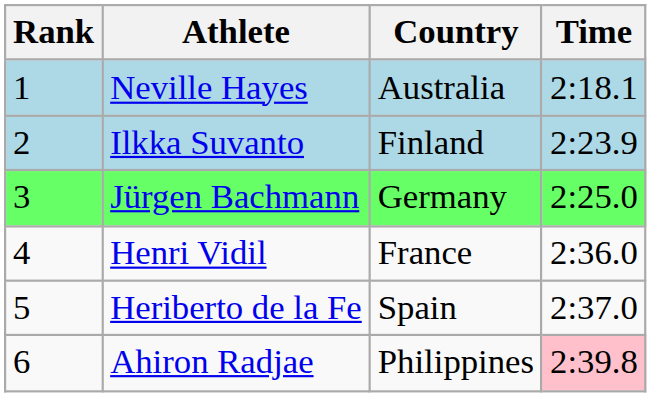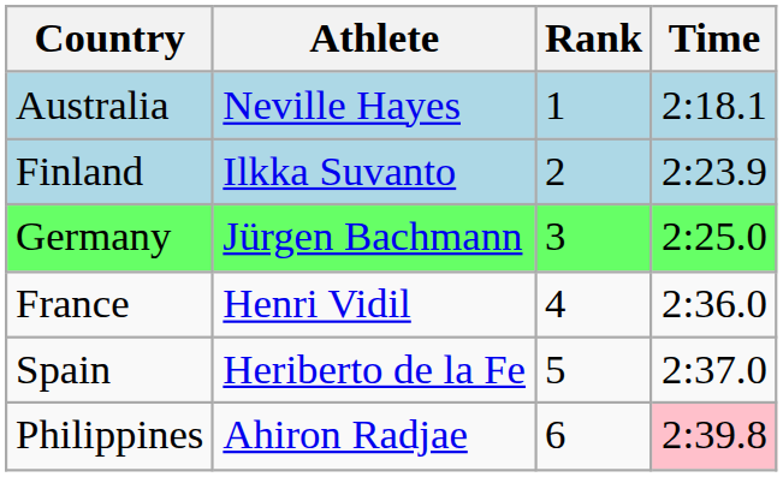 <table class="wikitable">
 <tr>
+<th>Country</th>
+<th>Athlete</th>
 <th>Rank</th>
-<th>Athlete</th>
-<th>Country</th>
 <th>Time</th>
 </tr>
 <tr bgcolor=lightblue>
+<td>Australia</td>
+<td><a href='#'>Neville Hayes</a></td>
 <td>1</td>
-<td><a href='#'>Neville Hayes</a></td>
-<td>Australia</td>
 <td>2:18.1</td>
 </tr>
 <tr bgcolor=lightblue>
+<td>Finland</td>
+<td><a href='#'>Ilkka Suvanto</a></td>
 <td>2</td>
-<td><a href='#'>Ilkka Suvanto</a></td>
-<td>Finland</td>
 <td>2:23.9</td>
 </tr>
 <tr bgcolor=66ff66>
+<td>Germany</td>
+<td><a href='#'>Jürgen Bachmann</a></td>
 <td>3</td>
-<td><a href='#'>Jürgen Bachmann</a></td>
-<td>Germany</td>
 <td>2:25.0</td>
 </tr>
 <tr>
+<td>France</td>
+<td><a href='#'>Henri Vidil</a></td>
 <td>4</td>
-<td><a href='#'>Henri Vidil</a></td>
-<td>France</td>
 <td>2:36.0</td>
 </tr>
 <tr>
+<td>Spain</td>
+<td><a href='#'>Heriberto de la Fe</a></td>
 <td>5</td>
-<td><a href='#'>Heriberto de la Fe</a></td>
-<td>Spain</td>
 <td>2:37.0</td>
 </tr>
 <tr>
+<td>Philippines</td>
+<td><a href='#'>Ahiron Radjae</a></td>
 <td>6</td>
-<td><a href='#'>Ahiron Radjae</a></td>
-<td>Philippines</td>
 <td style="background: pink;">2:39.8</td>
 </tr>
 </table>
